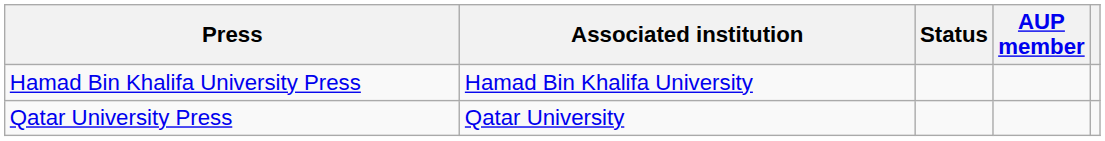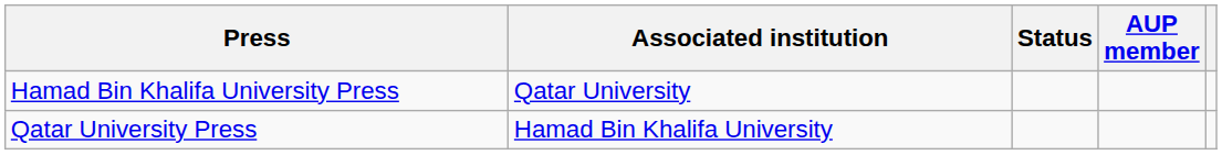 <table class="wikitable sortable">
 <tr>
 <th style="width:20em">Press</th>
 <th style="width:20em">Associated institution</th>
 <th>Status</th>
 <th><a href='#'>AUP<br>member</a></th>
 <th></th>
 </tr>
 <tr>
 <td><a href='#'>Hamad Bin Khalifa University Press</a></td>
-<td><a href='#'>Hamad Bin Khalifa University</a></td>
+<td><a href='#'>Qatar University</a></td>
 <td></td>
 <td></td>
 <td></td>
 </tr>
 <tr>
 <td><a href='#'>Qatar University Press</a></td>
-<td><a href='#'>Qatar University</a></td>
+<td><a href='#'>Hamad Bin Khalifa University</a></td>
 <td></td>
 <td></td>
 <td></td>
 </tr>
 </table>
